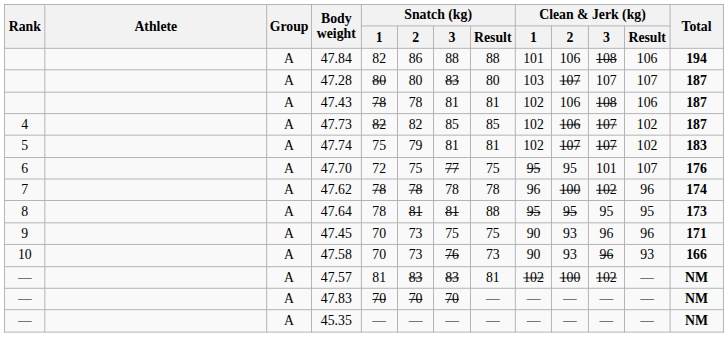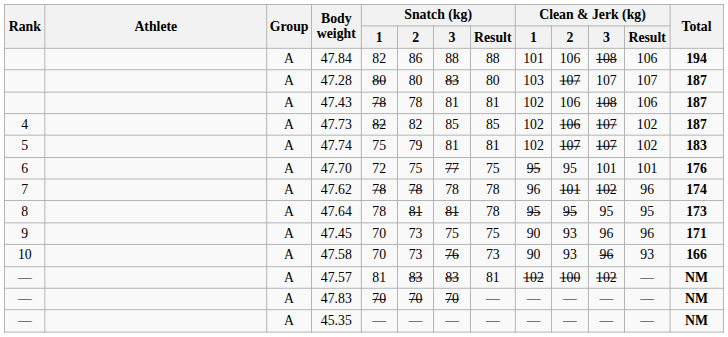 <table class = "wikitable" style="text-align:center;">
 <tr>
 <th rowspan=2 width=40>Rank</th>
 <th rowspan=2 width=250>Athlete</th>
 <th rowspan=2 width=40>Group</th>
 <th rowspan=2 width=50>Body weight</th>
 <th colspan=4>Snatch (kg)</th>
 <th colspan=4>Clean & Jerk (kg)</th>
 <th rowspan=2 width=55>Total</th>
 </tr>
 <tr>
 <th width=35>1</th>
 <th width=35>2</th>
 <th width=35>3</th>
 <th width=45>Result</th>
 <th width=35>1</th>
 <th width=35>2</th>
 <th width=35>3</th>
 <th width=45>Result</th>
 </tr>
 <tr>
 <td></td>
 <td align=left></td>
 <td>A</td>
 <td>47.84</td>
 <td>82</td>
 <td>86</td>
 <td>88</td>
 <td>88</td>
 <td>101</td>
 <td>106</td>
 <td><s>108</s></td>
 <td>106</td>
 <td><strong>194</strong></td>
 </tr>
 <tr>
 <td></td>
 <td align=left></td>
 <td>A</td>
 <td>47.28</td>
 <td><s>80</s></td>
 <td>80</td>
 <td><s>83</s></td>
 <td>80</td>
 <td>103</td>
 <td><s>107</s></td>
 <td>107</td>
 <td>107</td>
 <td><strong>187</strong></td>
 </tr>
 <tr>
 <td></td>
 <td align=left></td>
 <td>A</td>
 <td>47.43</td>
 <td><s>78</s></td>
 <td>78</td>
 <td>81</td>
 <td>81</td>
 <td>102</td>
 <td>106</td>
 <td><s>108</s></td>
 <td>106</td>
 <td><strong>187</strong></td>
 </tr>
 <tr>
 <td>4</td>
 <td align=left></td>
 <td>A</td>
 <td>47.73</td>
 <td><s>82</s></td>
 <td>82</td>
 <td>85</td>
 <td>85</td>
 <td>102</td>
 <td><s>106</s></td>
 <td><s>107</s></td>
 <td>102</td>
 <td><strong>187</strong></td>
 </tr>
 <tr>
 <td>5</td>
 <td align=left></td>
 <td>A</td>
 <td>47.74</td>
 <td>75</td>
 <td>79</td>
 <td>81</td>
 <td>81</td>
 <td>102</td>
 <td><s>107</s></td>
 <td><s>107</s></td>
 <td>102</td>
 <td><strong>183</strong></td>
 </tr>
 <tr>
 <td>6</td>
 <td align=left></td>
 <td>A</td>
 <td>47.70</td>
 <td>72</td>
 <td>75</td>
 <td><s>77</s></td>
 <td>75</td>
 <td><s>95</s></td>
 <td>95</td>
 <td>101</td>
-<td>107</td>
+<td>101</td>
 <td><strong>176</strong></td>
 </tr>
 <tr>
 <td>7</td>
 <td align=left></td>
 <td>A</td>
 <td>47.62</td>
 <td><s>78</s></td>
 <td><s>78</s></td>
 <td>78</td>
 <td>78</td>
 <td>96</td>
-<td><s>100</s></td>
+<td><s>101</s></td>
 <td><s>102</s></td>
 <td>96</td>
 <td><strong>174</strong></td>
 </tr>
 <tr>
 <td>8</td>
 <td align=left></td>
 <td>A</td>
 <td>47.64</td>
 <td>78</td>
 <td><s>81</s></td>
 <td><s>81</s></td>
-<td>88</td>
+<td>78</td>
 <td><s>95</s></td>
 <td><s>95</s></td>
 <td>95</td>
 <td>95</td>
 <td><strong>173</strong></td>
 </tr>
 <tr>
 <td>9</td>
 <td align=left></td>
 <td>A</td>
 <td>47.45</td>
 <td>70</td>
 <td>73</td>
 <td>75</td>
 <td>75</td>
 <td>90</td>
 <td>93</td>
 <td>96</td>
 <td>96</td>
 <td><strong>171</strong></td>
 </tr>
 <tr>
 <td>10</td>
 <td align=left></td>
 <td>A</td>
 <td>47.58</td>
 <td>70</td>
 <td>73</td>
 <td><s>76</s></td>
 <td>73</td>
 <td>90</td>
 <td>93</td>
 <td><s>96</s></td>
 <td>93</td>
 <td><strong>166</strong></td>
 </tr>
 <tr>
 <td>—</td>
 <td align=left></td>
 <td>A</td>
 <td>47.57</td>
 <td>81</td>
 <td><s>83</s></td>
 <td><s>83</s></td>
 <td>81</td>
 <td><s>102</s></td>
 <td><s>100</s></td>
 <td><s>102</s></td>
 <td>—</td>
 <td><strong>NM</strong></td>
 </tr>
 <tr>
 <td>—</td>
 <td align=left></td>
 <td>A</td>
 <td>47.83</td>
 <td><s>70</s></td>
 <td><s>70</s></td>
 <td><s>70</s></td>
 <td>—</td>
 <td>—</td>
 <td>—</td>
 <td>—</td>
 <td>—</td>
 <td><strong>NM</strong></td>
 </tr>
 <tr>
 <td>—</td>
 <td align=left></td>
 <td>A</td>
 <td>45.35</td>
 <td>—</td>
 <td>—</td>
 <td>—</td>
 <td>—</td>
 <td>—</td>
 <td>—</td>
 <td>—</td>
 <td>—</td>
 <td><strong>NM</strong></td>
 </tr>
 </table>
